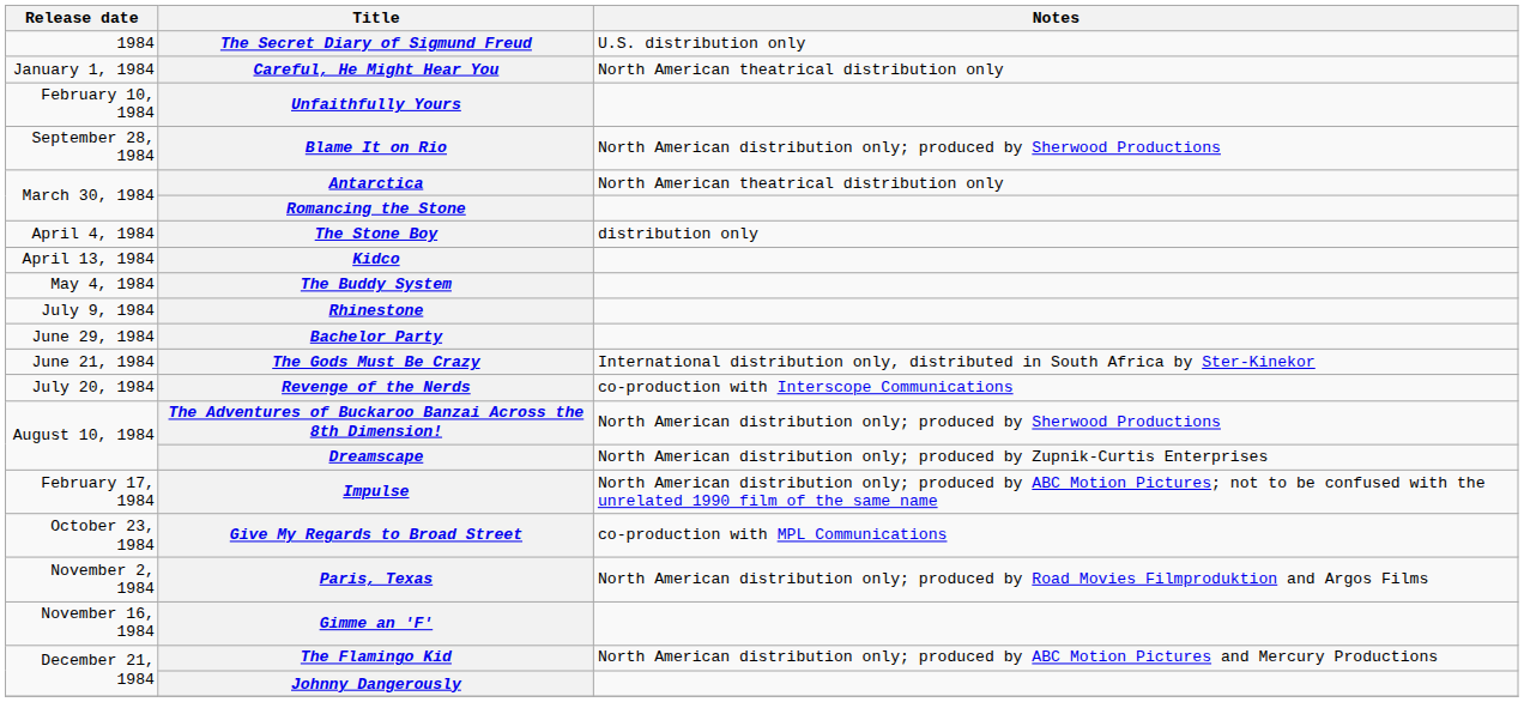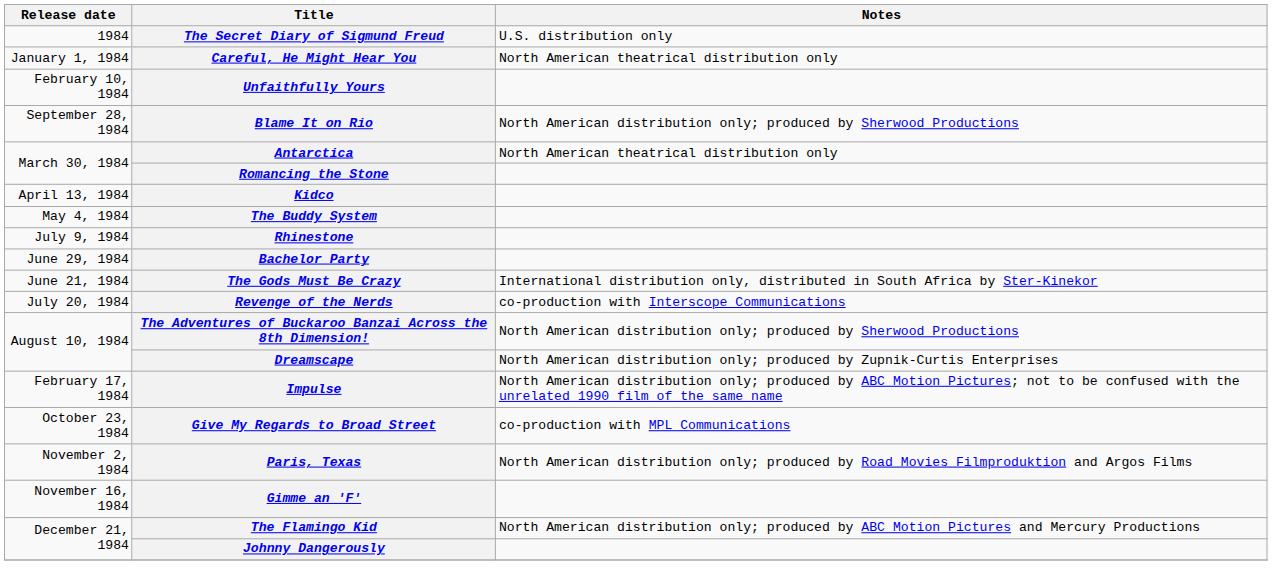 <table class="wikitable plainrowheaders sortable">
 <tr>
 <th scope="col">Release date</th>
 <th scope="col">Title</th>
 <th scope="col" class="unsortable">Notes</th>
 </tr>
 <tr>
 <td style="text-align:right;">1984</td>
 <th scope="row"><em><a href='#'>The Secret Diary of Sigmund Freud</a></em></th>
 <td>U.S. distribution only</td>
 </tr>
 <tr>
 <td style="text-align:right;">January 1, 1984</td>
 <th scope="row"><em><a href='#'>Careful, He Might Hear You</a></em></th>
 <td>North American theatrical distribution only</td>
 </tr>
 <tr>
 <td style="text-align:right;">February 10, 1984</td>
 <th scope="row"><em><a href='#'>Unfaithfully Yours</a></em></th>
 <td></td>
 </tr>
 <tr>
 <td style="text-align:right;">September 28, 1984</td>
 <th scope="row"><em><a href='#'>Blame It on Rio</a></em></th>
 <td>North American distribution only; produced by <a href='#'>Sherwood Productions</a></td>
 </tr>
 <tr>
 <td style="text-align:right;" rowspan="2">March 30, 1984</td>
 <th scope="row"><em><a href='#'>Antarctica</a></em></th>
 <td>North American theatrical distribution only</td>
 </tr>
 <tr>
 <th scope="row"><em><a href='#'>Romancing the Stone</a></em></th>
 <td></td>
-</tr>
-<tr>
-<td style="text-align:right;">April 4, 1984</td>
-<th scope="row"><em><a href='#'>The Stone Boy</a></em></th>
-<td>distribution only</td>
 </tr>
 <tr>
 <td style="text-align:right;">April 13, 1984</td>
 <th scope="row"><em><a href='#'>Kidco</a></em></th>
 <td></td>
 </tr>
 <tr>
 <td style="text-align:right;">May 4, 1984</td>
 <th scope="row"><em><a href='#'>The Buddy System</a></em></th>
 <td></td>
 </tr>
 <tr>
 <td style="text-align:right;">July 9, 1984</td>
 <th scope="row"><em><a href='#'>Rhinestone</a></em></th>
 <td></td>
 </tr>
 <tr>
 <td style="text-align:right;">June 29, 1984</td>
 <th scope="row"><em><a href='#'>Bachelor Party</a></em></th>
 <td></td>
 </tr>
 <tr>
 <td style="text-align:right;">June 21, 1984</td>
 <th scope="row"><em><a href='#'>The Gods Must Be Crazy</a></em></th>
 <td>International distribution only, distributed in South Africa by <a href='#'>Ster-Kinekor</a></td>
 </tr>
 <tr>
 <td style="text-align:right;">July 20, 1984</td>
 <th scope="row"><em><a href='#'>Revenge of the Nerds</a></em></th>
 <td>co-production with <a href='#'>Interscope Communications</a></td>
 </tr>
 <tr>
 <td style="text-align:right;" rowspan="2">August 10, 1984</td>
 <th scope="row"><em><a href='#'>The Adventures of Buckaroo Banzai Across the 8th Dimension!</a></em></th>
 <td>North American distribution only; produced by <a href='#'>Sherwood Productions</a></td>
 </tr>
 <tr>
 <th scope="row"><em><a href='#'>Dreamscape</a></em></th>
 <td>North American distribution only; produced by Zupnik-Curtis Enterprises</td>
 </tr>
 <tr>
 <td style="text-align:right;">February 17, 1984</td>
 <th scope="row"><em><a href='#'>Impulse</a></em></th>
 <td>North American distribution only; produced by <a href='#'>ABC Motion Pictures</a>; not to be confused with the <a href='#'>unrelated 1990 film of the same name</a></td>
 </tr>
 <tr>
 <td style="text-align:right;">October 23, 1984</td>
 <th scope="row"><em><a href='#'>Give My Regards to Broad Street</a></em></th>
 <td>co-production with <a href='#'>MPL Communications</a></td>
 </tr>
 <tr>
 <td style="text-align:right;">November 2, 1984</td>
 <th scope="row"><em><a href='#'>Paris, Texas</a></em></th>
 <td>North American distribution only; produced by <a href='#'>Road Movies Filmproduktion</a> and Argos Films</td>
 </tr>
 <tr>
 <td style="text-align:right;">November 16, 1984</td>
 <th scope="row"><em><a href='#'>Gimme an 'F'</a></em></th>
 <td></td>
 </tr>
 <tr>
 <td style="text-align:right;" rowspan="2">December 21, 1984</td>
 <th scope="row"><em><a href='#'>The Flamingo Kid</a></em></th>
 <td>North American distribution only; produced by <a href='#'>ABC Motion Pictures</a> and Mercury Productions</td>
 </tr>
 <tr>
 <th scope="row"><em><a href='#'>Johnny Dangerously</a></em></th>
 <td></td>
 </tr>
 <tr>
 </tr>
 </table>
